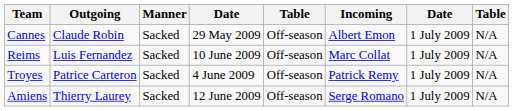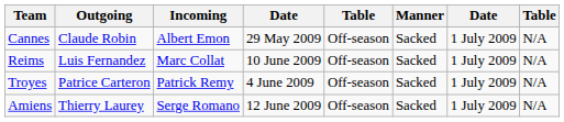 <table class="wikitable">
 <tr>
 <th>Team</th>
 <th>Outgoing</th>
-<th>Manner</th>
+<th>Incoming</th>
 <th>Date</th>
 <th>Table</th>
-<th>Incoming</th>
+<th>Manner</th>
 <th>Date</th>
 <th>Table</th>
 </tr>
 <tr>
 <td><a href='#'>Cannes</a></td>
 <td><a href='#'>Claude Robin</a></td>
-<td>Sacked</td>
+<td><a href='#'>Albert Emon</a></td>
 <td>29 May 2009</td>
 <td>Off-season</td>
-<td><a href='#'>Albert Emon</a></td>
+<td>Sacked</td>
 <td>1 July 2009</td>
 <td>N/A</td>
 </tr>
 <tr>
 <td><a href='#'>Reims</a></td>
 <td><a href='#'>Luis Fernandez</a></td>
-<td>Sacked</td>
+<td><a href='#'>Marc Collat</a></td>
 <td>10 June 2009</td>
 <td>Off-season</td>
-<td><a href='#'>Marc Collat</a></td>
+<td>Sacked</td>
 <td>1 July 2009</td>
 <td>N/A</td>
 </tr>
 <tr>
 <td><a href='#'>Troyes</a></td>
 <td><a href='#'>Patrice Carteron</a></td>
-<td>Sacked</td>
+<td><a href='#'>Patrick Remy</a></td>
 <td>4 June 2009</td>
 <td>Off-season</td>
-<td><a href='#'>Patrick Remy</a></td>
+<td>Sacked</td>
 <td>1 July 2009</td>
 <td>N/A</td>
 </tr>
 <tr>
 <td><a href='#'>Amiens</a></td>
 <td><a href='#'>Thierry Laurey</a></td>
-<td>Sacked</td>
+<td><a href='#'>Serge Romano</a></td>
 <td>12 June 2009</td>
 <td>Off-season</td>
-<td><a href='#'>Serge Romano</a></td>
+<td>Sacked</td>
 <td>1 July 2009</td>
 <td>N/A</td>
 </tr>
 </table>
